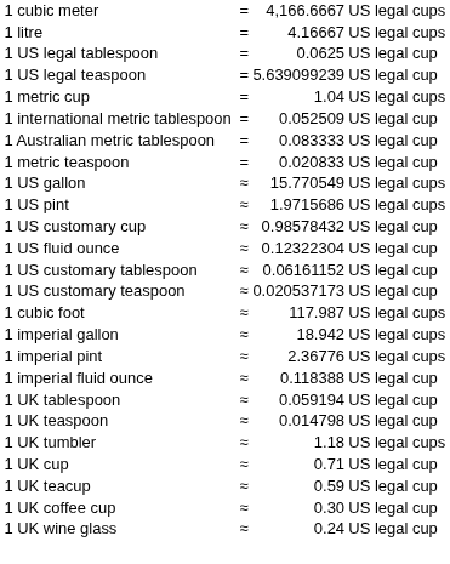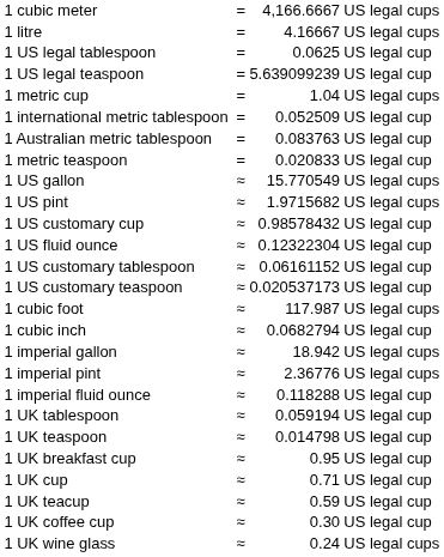 <table>
 <tr>
 <td>1 cubic meter </td>
 <td>=</td>
 <td align=right>4,166.6667</td>
 <td>US legal cups</td>
 </tr>
 <tr>
 <td>1 litre </td>
 <td>=</td>
 <td align=right>4.16667</td>
 <td>US legal cups</td>
 </tr>
 <tr>
 <td>1 US legal tablespoon </td>
 <td>=</td>
 <td align=right>0.0625</td>
 <td>US legal cup</td>
 </tr>
 <tr>
 <td>1 US legal teaspoon </td>
 <td>=</td>
 <td align=right>5.639099239</td>
 <td>US legal cup</td>
 </tr>
 <tr>
 <td>1 metric cup </td>
 <td>=</td>
 <td align=right>1.04</td>
 <td>US legal cups</td>
 </tr>
 <tr>
 <td>1 international metric tablespoon </td>
 <td>=</td>
 <td align=right>0.052509</td>
 <td>US legal cup</td>
 </tr>
 <tr>
 <td>1 Australian metric tablespoon </td>
 <td>=</td>
-<td align=right>0.083333</td>
+<td align=right>0.083763</td>
 <td>US legal cup</td>
 </tr>
 <tr>
 <td>1 metric teaspoon </td>
 <td>=</td>
 <td align=right>0.020833</td>
 <td>US legal cup</td>
 </tr>
 <tr>
 <td>1 US gallon </td>
 <td>≈</td>
 <td align=right>15.770549</td>
 <td>US legal cups</td>
 </tr>
 <tr>
 <td>1 US pint </td>
 <td>≈</td>
-<td align=right>1.9715686</td>
+<td align=right>1.9715682</td>
 <td>US legal cups</td>
 </tr>
 <tr>
 <td>1 US customary cup </td>
 <td>≈</td>
 <td align=right>0.98578432</td>
 <td>US legal cup</td>
 </tr>
 <tr>
 <td>1 US fluid ounce </td>
 <td>≈</td>
 <td align=right>0.12322304</td>
 <td>US legal cup</td>
 </tr>
 <tr>
 <td>1 US customary tablespoon </td>
 <td>≈</td>
 <td align=right>0.06161152</td>
 <td>US legal cup</td>
 </tr>
 <tr>
 <td>1 US customary teaspoon </td>
 <td>≈</td>
 <td align=right>0.020537173</td>
 <td>US legal cup</td>
 </tr>
 <tr>
 <td>1 cubic foot </td>
 <td>≈</td>
 <td align=right>117.987</td>
 <td>US legal cups</td>
 </tr>
 <tr>
+<td>1 cubic inch </td>
+<td>≈</td>
+<td align=right>0.0682794</td>
+<td>US legal cup</td>
+</tr>
+<tr>
 <td>1 imperial gallon </td>
 <td>≈</td>
 <td align=right>18.942</td>
 <td>US legal cups</td>
 </tr>
 <tr>
 <td>1 imperial pint </td>
 <td>≈</td>
 <td align=right>2.36776</td>
 <td>US legal cups</td>
 </tr>
 <tr>
 <td>1 imperial fluid ounce </td>
 <td>≈</td>
-<td align=right>0.118388</td>
+<td align=right>0.118288</td>
 <td>US legal cup</td>
 </tr>
 <tr>
 <td>1 UK tablespoon </td>
 <td>≈</td>
 <td align=right>0.059194</td>
 <td>US legal cup</td>
 </tr>
 <tr>
 <td>1 UK teaspoon </td>
 <td>≈</td>
 <td align=right>0.014798</td>
 <td>US legal cup</td>
 </tr>
 <tr>
-<td>1 UK tumbler </td>
+<td>1 UK breakfast cup </td>
 <td>≈</td>
-<td align=right>1.18</td>
-<td>US legal cups</td>
+<td align=right>0.95</td>
+<td>US legal cup</td>
 </tr>
 <tr>
 <td>1 UK cup </td>
 <td>≈</td>
 <td align=right>0.71</td>
 <td>US legal cup</td>
 </tr>
 <tr>
 <td>1 UK teacup </td>
 <td>≈</td>
 <td align=right>0.59</td>
 <td>US legal cup</td>
 </tr>
 <tr>
 <td>1 UK coffee cup </td>
 <td>≈</td>
 <td align=right>0.30</td>
 <td>US legal cup</td>
 </tr>
 <tr>
 <td>1 UK wine glass </td>
 <td>≈</td>
 <td align=right>0.24</td>
-<td>US legal cup</td>
+<td>US legal cups</td>
 </tr>
 </table>
